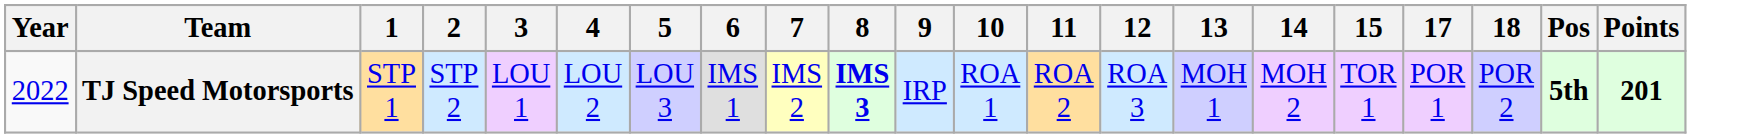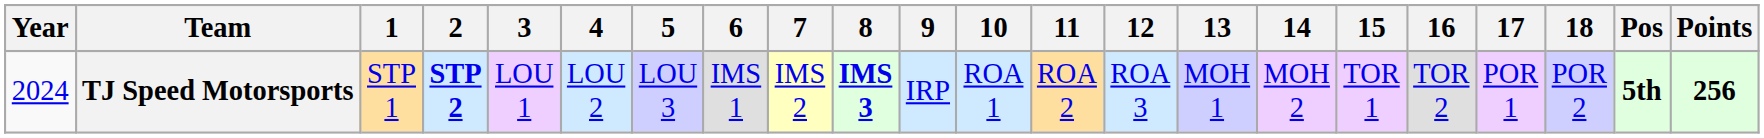 <table class="wikitable" style="text-align:center; font-size:85%">
 <tr>
 <th>Year</th>
 <th>Team</th>
 <th>1</th>
 <th>2</th>
 <th>3</th>
 <th>4</th>
 <th>5</th>
 <th>6</th>
 <th>7</th>
 <th>8</th>
 <th>9</th>
 <th>10</th>
 <th>11</th>
 <th>12</th>
 <th>13</th>
 <th>14</th>
 <th>15</th>
+<th>16</th>
 <th>17</th>
 <th>18</th>
 <th>Pos</th>
 <th>Points</th>
 </tr>
 <tr>
-<td><a href='#'>2022</a></td>
+<td><a href='#'>2024</a></td>
 <th nowrap>TJ Speed Motorsports</th>
 <td style="background:#FFDF9F;"><a href='#'>STP<br>1</a><br></td>
-<td style="background:#CFEAFF;"><a href='#'>STP<br>2</a><br></td>
+<td style="background:#CFEAFF;"><strong><a href='#'>STP<br>2</a><br></strong></td>
 <td style="background:#EFCFFF;"><a href='#'>LOU<br>1</a><br></td>
 <td style="background:#CFEAFF;"><a href='#'>LOU<br>2</a><br></td>
 <td style="background:#CFCFFF;"><a href='#'>LOU<br>3</a><br></td>
 <td style="background:#DFDFDF;"><a href='#'>IMS<br>1</a><br></td>
 <td style="background:#FFFFBF;"><a href='#'>IMS<br>2</a><br></td>
 <td style="background:#DFFFDF;"><strong><a href='#'>IMS<br>3</a><br></strong></td>
 <td style="background:#CFEAFF;"><a href='#'>IRP</a><br></td>
 <td style="background:#CFEAFF;"><a href='#'>ROA<br>1</a><br></td>
 <td style="background:#FFDF9F;"><a href='#'>ROA<br>2</a><br></td>
 <td style="background:#CFEAFF;"><a href='#'>ROA<br>3</a><br></td>
 <td style="background:#CFCFFF;"><a href='#'>MOH<br>1</a><br></td>
 <td style="background:#EFCFFF;"><a href='#'>MOH<br>2</a><br></td>
 <td style="background:#EFCFFF;"><a href='#'>TOR<br>1</a><br></td>
+<td style="background:#DFDFDF;"><a href='#'>TOR<br>2</a><br></td>
 <td style="background:#EFCFFF;"><a href='#'>POR<br>1</a><br></td>
 <td style="background:#CFCFFF;"><a href='#'>POR<br>2</a><br></td>
 <th style="background:#DFFFDF;">5th</th>
-<th style="background:#DFFFDF;">201</th>
+<th style="background:#DFFFDF;">256</th>
 </tr>
 </table>
